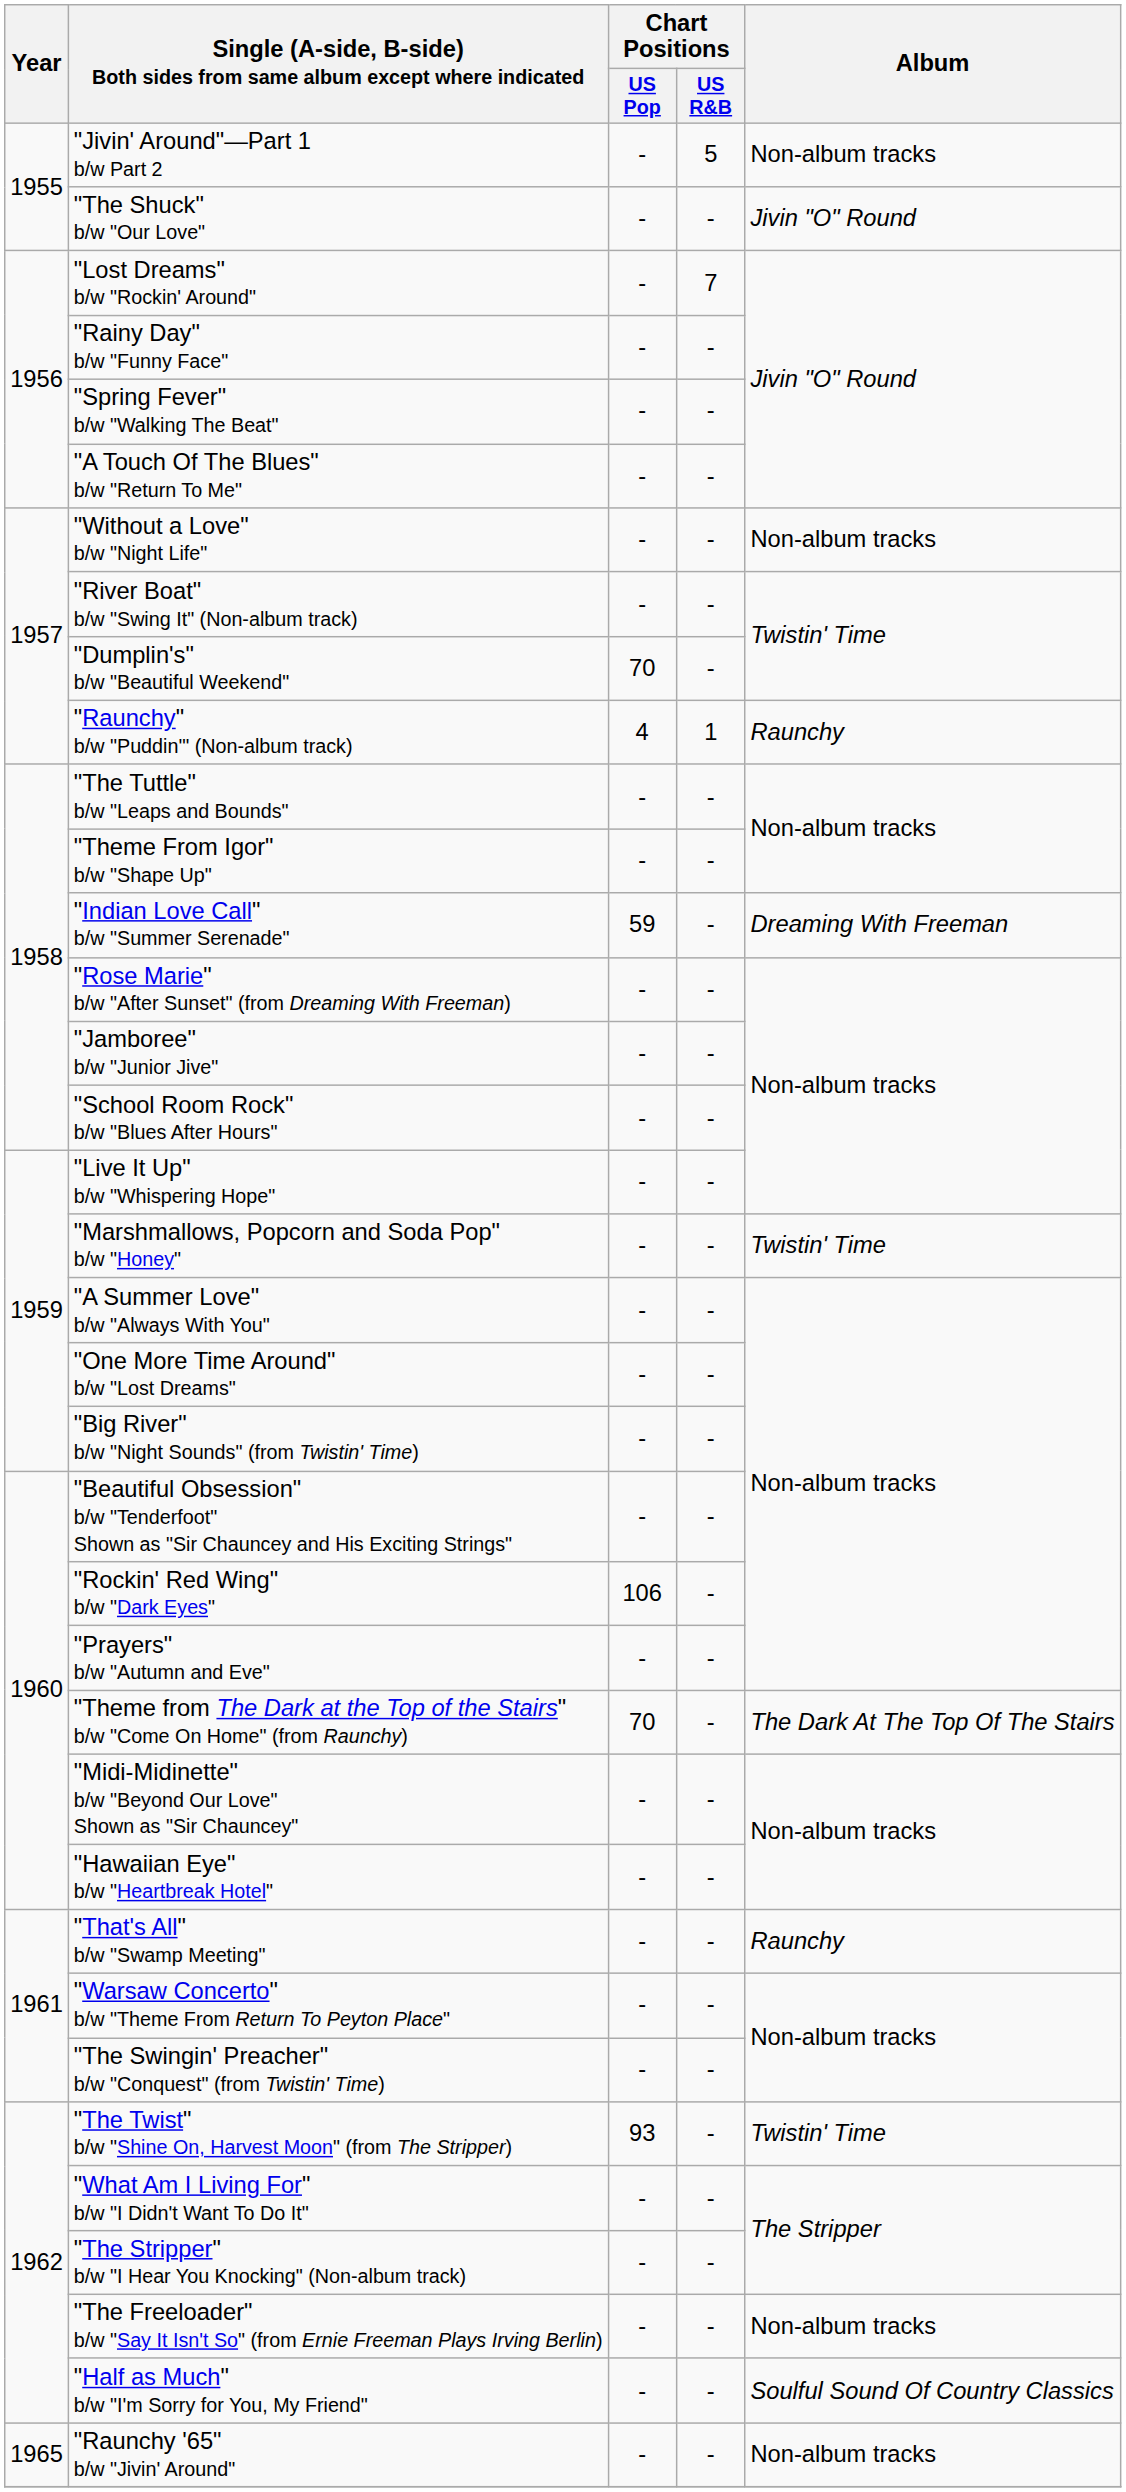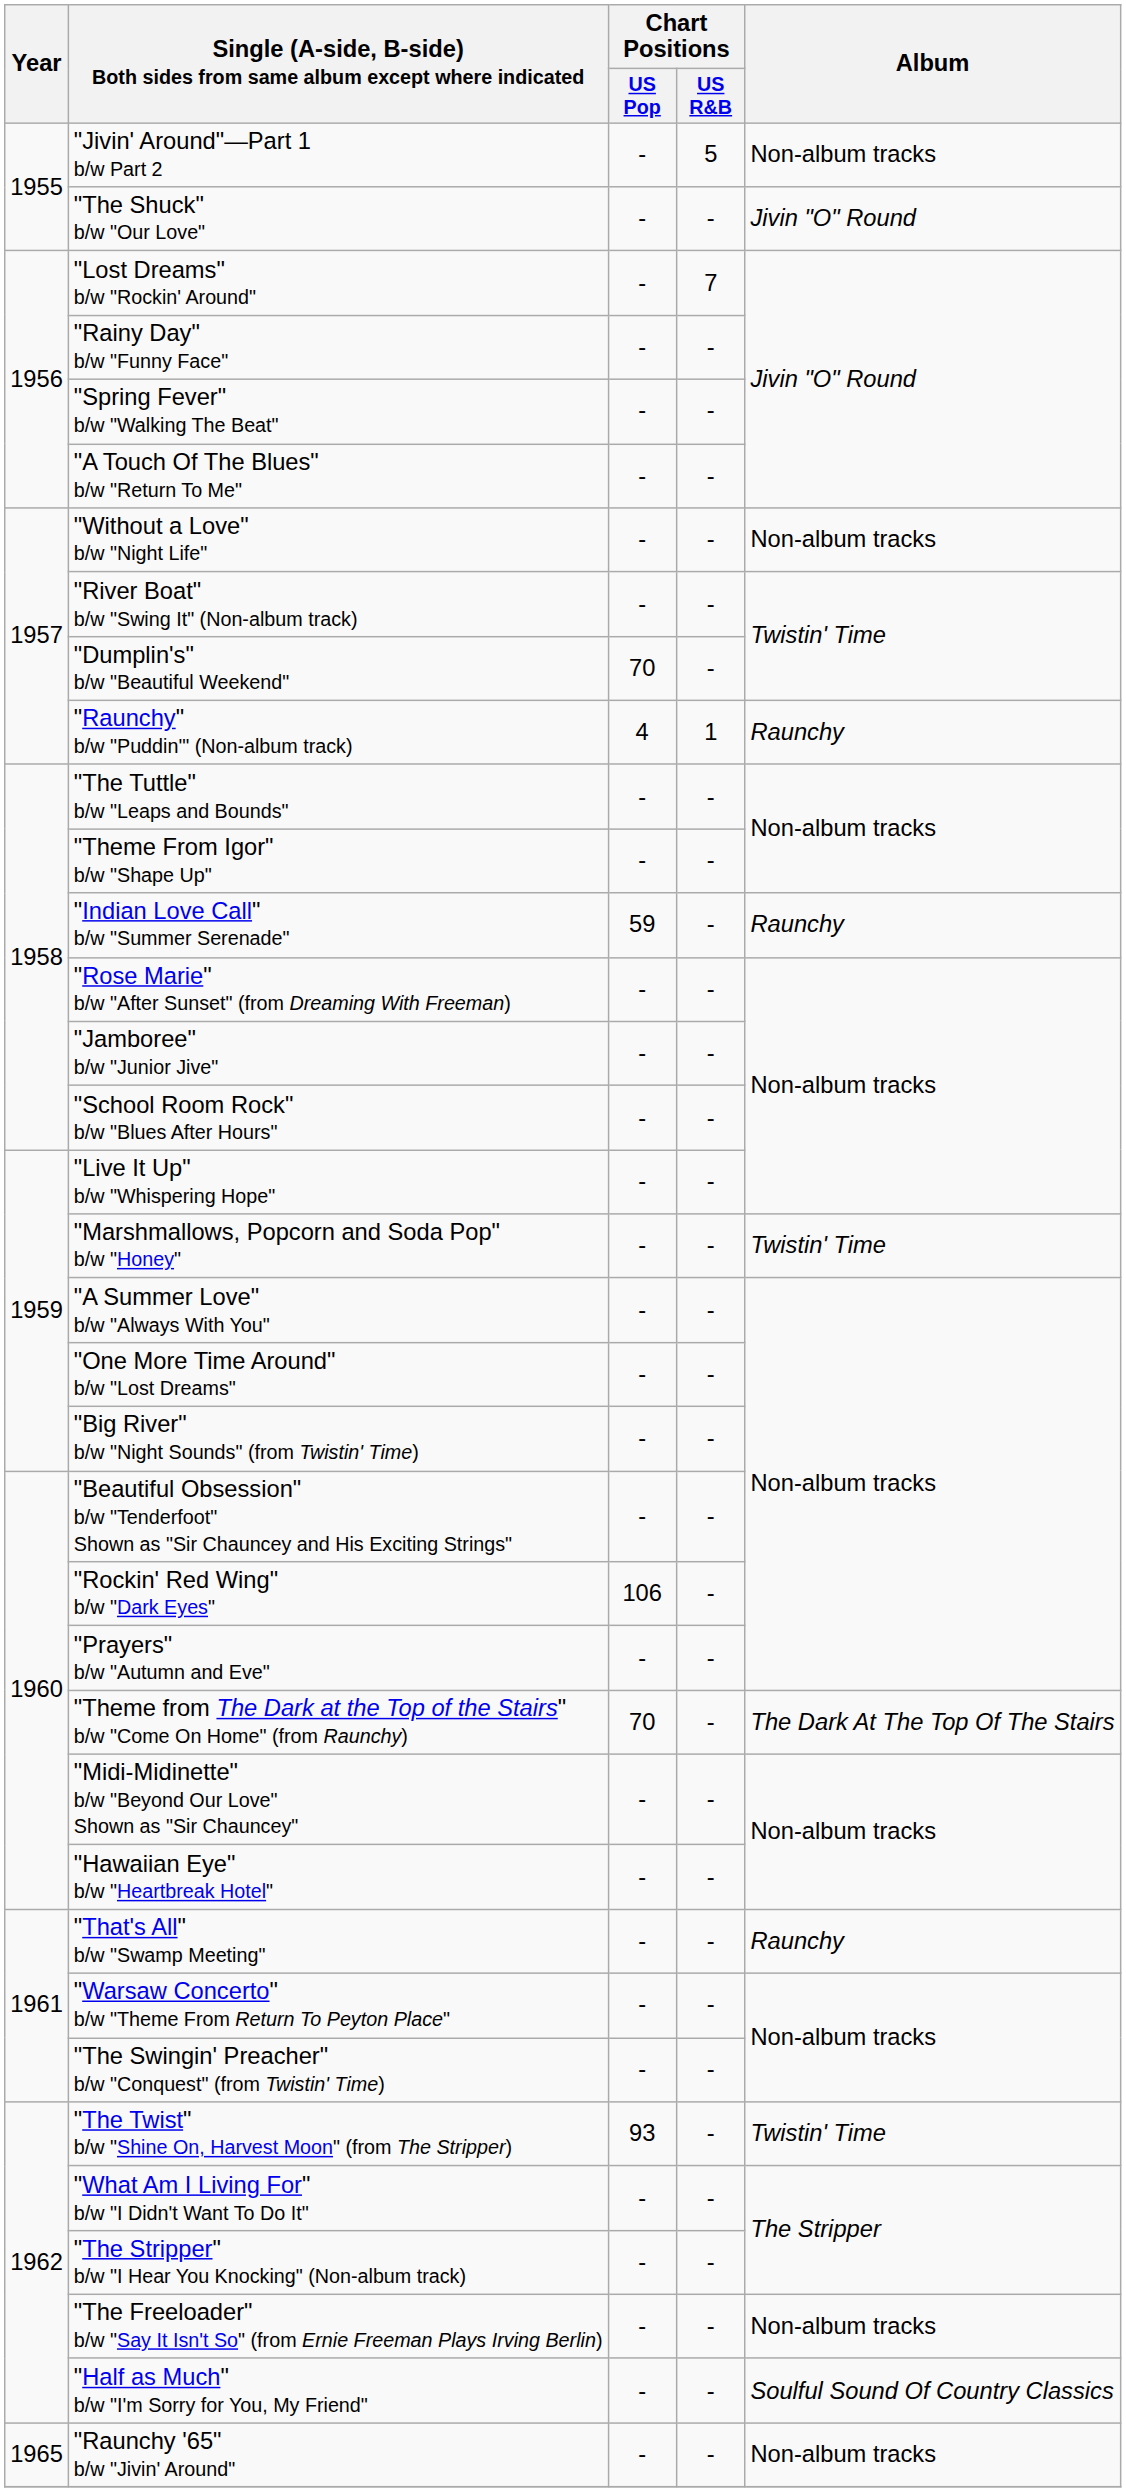 <table class="wikitable" style="text-align:center;">
 <tr>
 <th rowspan="2">Year</th>
 <th rowspan="2">Single (A-side, B-side)<br><small>Both sides from same album except where indicated</small></th>
 <th colspan="2">Chart Positions</th>
 <th rowspan="2">Album</th>
 </tr>
 <tr style="font-size:smaller;">
 <th width="40"><a href='#'>US Pop</a></th>
 <th width="40"><a href='#'>US<br>R&B</a></th>
 </tr>
 <tr>
 <td rowspan="2">1955</td>
 <td align="left">"Jivin' Around"—Part 1<br><small>b/w Part 2</small></td>
 <td>-</td>
 <td>5</td>
 <td align="left">Non-album tracks</td>
 </tr>
 <tr>
 <td align="left">"The Shuck"<br><small>b/w "Our Love"</small></td>
 <td>-</td>
 <td>-</td>
 <td align="left"><em>Jivin "O" Round</em></td>
 </tr>
 <tr>
 <td rowspan="4">1956</td>
 <td align="left">"Lost Dreams"<br><small>b/w "Rockin' Around"</small></td>
 <td>-</td>
 <td>7</td>
 <td align="left" rowspan="4"><em>Jivin "O" Round</em></td>
 </tr>
 <tr>
 <td align="left">"Rainy Day"<br><small>b/w "Funny Face"</small></td>
 <td>-</td>
 <td>-</td>
 </tr>
 <tr>
 <td align="left">"Spring Fever"<br><small>b/w "Walking The Beat"</small></td>
 <td>-</td>
 <td>-</td>
 </tr>
 <tr>
 <td align="left">"A Touch Of The Blues"<br><small>b/w "Return To Me"</small></td>
 <td>-</td>
 <td>-</td>
 </tr>
 <tr>
 <td rowspan="4">1957</td>
 <td align="left">"Without a Love"<br><small>b/w "Night Life"</small></td>
 <td>-</td>
 <td>-</td>
 <td align="left">Non-album tracks</td>
 </tr>
 <tr>
 <td align="left">"River Boat"<br><small>b/w "Swing It" (Non-album track)</small></td>
 <td>-</td>
 <td>-</td>
 <td align="left" rowspan="2"><em>Twistin' Time</em></td>
 </tr>
 <tr>
 <td align="left">"Dumplin's"<br><small>b/w "Beautiful Weekend"</small></td>
 <td>70</td>
 <td>-</td>
 </tr>
 <tr>
 <td align="left">"<a href='#'>Raunchy</a>"<br><small>b/w "Puddin'" (Non-album track)</small></td>
 <td>4</td>
 <td>1</td>
 <td align="left"><em>Raunchy</em></td>
 </tr>
 <tr>
 <td rowspan="6">1958</td>
 <td align="left">"The Tuttle"<br><small>b/w "Leaps and Bounds"</small></td>
 <td>-</td>
 <td>-</td>
 <td align="left" rowspan="2">Non-album tracks</td>
 </tr>
 <tr>
 <td align="left">"Theme From Igor"<br><small>b/w "Shape Up"</small></td>
 <td>-</td>
 <td>-</td>
 </tr>
 <tr>
 <td align="left">"<a href='#'>Indian Love Call</a>"<br><small>b/w "Summer Serenade"</small></td>
 <td>59</td>
 <td>-</td>
-<td align="left"><em>Dreaming With Freeman</em></td>
+<td align="left"><em>Raunchy</em></td>
 </tr>
 <tr>
 <td align="left">"<a href='#'>Rose Marie</a>"<br><small>b/w "After Sunset" (from <em>Dreaming With Freeman</em>)</small></td>
 <td>-</td>
 <td>-</td>
 <td align="left" rowspan="4">Non-album tracks</td>
 </tr>
 <tr>
 <td align="left">"Jamboree"<br><small>b/w "Junior Jive"</small></td>
 <td>-</td>
 <td>-</td>
 </tr>
 <tr>
 <td align="left">"School Room Rock"<br><small>b/w "Blues After Hours"</small></td>
 <td>-</td>
 <td>-</td>
 </tr>
 <tr>
 <td rowspan="5">1959</td>
 <td align="left">"Live It Up"<br><small>b/w "Whispering Hope"</small></td>
 <td>-</td>
 <td>-</td>
 </tr>
 <tr>
 <td align="left">"Marshmallows, Popcorn and Soda Pop"<br><small>b/w "<a href='#'>Honey</a>"</small></td>
 <td>-</td>
 <td>-</td>
 <td align="left"><em>Twistin' Time</em></td>
 </tr>
 <tr>
 <td align="left">"A Summer Love"<br><small>b/w "Always With You"</small></td>
 <td>-</td>
 <td>-</td>
 <td align="left" rowspan="6">Non-album tracks</td>
 </tr>
 <tr>
 <td align="left">"One More Time Around"<br><small>b/w "Lost Dreams"</small></td>
 <td>-</td>
 <td>-</td>
 </tr>
 <tr>
 <td align="left">"Big River"<br><small>b/w "Night Sounds" (from <em>Twistin' Time</em>)</small></td>
 <td>-</td>
 <td>-</td>
 </tr>
 <tr>
 <td rowspan="6">1960</td>
 <td align="left">"Beautiful Obsession"<br><small>b/w "Tenderfoot"<br>Shown as "Sir Chauncey and His Exciting Strings"</small></td>
 <td>-</td>
 <td>-</td>
 </tr>
 <tr>
 <td align="left">"Rockin' Red Wing"<br><small>b/w "<a href='#'>Dark Eyes</a>"</small></td>
 <td>106</td>
 <td>-</td>
 </tr>
 <tr>
 <td align="left">"Prayers"<br><small>b/w "Autumn and Eve"</small></td>
 <td>-</td>
 <td>-</td>
 </tr>
 <tr>
 <td align="left">"Theme from <em><a href='#'>The Dark at the Top of the Stairs</a></em>"<br><small>b/w "Come On Home" (from <em>Raunchy</em>)</small></td>
 <td>70</td>
 <td>-</td>
 <td align="left"><em>The Dark At The Top Of The Stairs</em></td>
 </tr>
 <tr>
 <td align="left">"Midi-Midinette"<br><small>b/w "Beyond Our Love"<br>Shown as "Sir Chauncey"</small></td>
 <td>-</td>
 <td>-</td>
 <td align="left" rowspan="2">Non-album tracks</td>
 </tr>
 <tr>
 <td align="left">"Hawaiian Eye"<br><small>b/w "<a href='#'>Heartbreak Hotel</a>"</small></td>
 <td>-</td>
 <td>-</td>
 </tr>
 <tr>
 <td rowspan="3">1961</td>
 <td align="left">"<a href='#'>That's All</a>"<br><small>b/w "Swamp Meeting"</small></td>
 <td>-</td>
 <td>-</td>
 <td align="left"><em>Raunchy</em></td>
 </tr>
 <tr>
 <td align="left">"<a href='#'>Warsaw Concerto</a>"<br><small>b/w "Theme From <em>Return To Peyton Place</em>"</small></td>
 <td>-</td>
 <td>-</td>
 <td align="left" rowspan="2">Non-album tracks</td>
 </tr>
 <tr>
 <td align="left">"The Swingin' Preacher"<br><small>b/w "Conquest" (from <em>Twistin' Time</em>)</small></td>
 <td>-</td>
 <td>-</td>
 </tr>
 <tr>
 <td rowspan="5">1962</td>
 <td align="left">"<a href='#'>The Twist</a>"<br><small>b/w "<a href='#'>Shine On, Harvest Moon</a>" (from <em>The Stripper</em>)</small></td>
 <td>93</td>
 <td>-</td>
 <td align="left"><em>Twistin' Time</em></td>
 </tr>
 <tr>
 <td align="left">"<a href='#'>What Am I Living For</a>"<br><small>b/w "I Didn't Want To Do It"</small></td>
 <td>-</td>
 <td>-</td>
 <td align="left" rowspan="2"><em>The Stripper</em></td>
 </tr>
 <tr>
 <td align="left">"<a href='#'>The Stripper</a>"<br><small>b/w "I Hear You Knocking" (Non-album track)</small></td>
 <td>-</td>
 <td>-</td>
 </tr>
 <tr>
 <td align="left">"The Freeloader"<br><small>b/w "<a href='#'>Say It Isn't So</a>" (from <em>Ernie Freeman Plays Irving Berlin</em>)</small></td>
 <td>-</td>
 <td>-</td>
 <td align="left">Non-album tracks</td>
 </tr>
 <tr>
 <td align="left">"<a href='#'>Half as Much</a>"<br><small>b/w "I'm Sorry for You, My Friend"</small></td>
 <td>-</td>
 <td>-</td>
 <td align="left"><em>Soulful Sound Of Country Classics</em></td>
 </tr>
 <tr>
 <td>1965</td>
 <td align="left">"Raunchy '65"<br><small>b/w "Jivin' Around"</small></td>
 <td>-</td>
 <td>-</td>
 <td align="left">Non-album tracks</td>
 </tr>
 <tr>
 </tr>
 </table>
